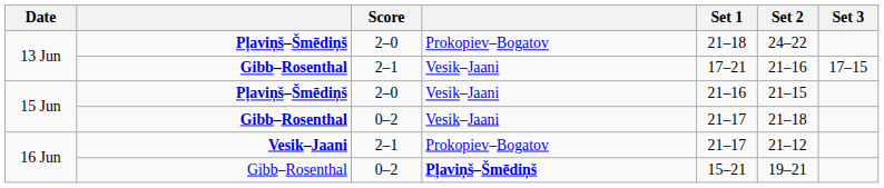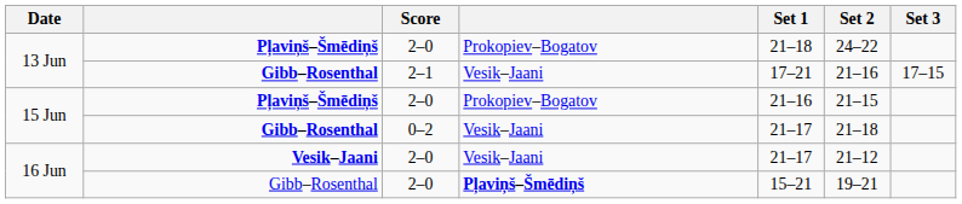 <table class="wikitable" style="text-align: center; font-size:90% ">
 <tr>
 <th width="60">Date</th>
 <th align="right" width="250"></th>
 <th width="60">Score</th>
 <th align="left" width="250"></th>
 <th width="50">Set 1</th>
 <th width="50">Set 2</th>
 <th width="50">Set 3</th>
 </tr>
 <tr>
 <td rowspan=2>13 Jun</td>
 <td align=right><strong><a href='#'>Pļaviņš</a>–<a href='#'>Šmēdiņš</a> </strong></td>
 <td align=center>2–0</td>
 <td align=left> <a href='#'>Prokopiev</a>–<a href='#'>Bogatov</a></td>
 <td>21–18</td>
 <td>24–22</td>
 <td></td>
 </tr>
 <tr>
 <td align=right><strong><a href='#'>Gibb</a>–<a href='#'>Rosenthal</a> </strong></td>
 <td align=center>2–1</td>
 <td align=left> <a href='#'>Vesik</a>–<a href='#'>Jaani</a></td>
 <td>17–21</td>
 <td>21–16</td>
 <td>17–15</td>
 </tr>
 <tr>
 <td rowspan=2>15 Jun</td>
 <td align=right><strong><a href='#'>Pļaviņš</a>–<a href='#'>Šmēdiņš</a> </strong></td>
 <td align=center>2–0</td>
-<td align=left> <a href='#'>Vesik</a>–<a href='#'>Jaani</a></td>
+<td align=left> <a href='#'>Prokopiev</a>–<a href='#'>Bogatov</a></td>
 <td>21–16</td>
 <td>21–15</td>
 <td></td>
 </tr>
 <tr>
 <td align=right><strong><a href='#'>Gibb</a>–<a href='#'>Rosenthal</a> </strong></td>
 <td align=center>0–2</td>
 <td align=left> <a href='#'>Vesik</a>–<a href='#'>Jaani</a></td>
 <td>21–17</td>
 <td>21–18</td>
 <td></td>
 </tr>
 <tr>
 <td rowspan=2>16 Jun</td>
 <td align=right><strong><a href='#'>Vesik</a>–<a href='#'>Jaani</a> </strong></td>
-<td align=center>2–1</td>
-<td align=left> <a href='#'>Prokopiev</a>–<a href='#'>Bogatov</a></td>
+<td align=center>2–0</td>
+<td align=left> <a href='#'>Vesik</a>–<a href='#'>Jaani</a></td>
 <td>21–17</td>
 <td>21–12</td>
 <td></td>
 </tr>
 <tr>
 <td align=right><a href='#'>Gibb</a>–<a href='#'>Rosenthal</a> </td>
-<td align=center>0–2</td>
+<td align=center>2–0</td>
 <td align=left> <strong><a href='#'>Pļaviņš</a>–<a href='#'>Šmēdiņš</a></strong></td>
 <td>15–21</td>
 <td>19–21</td>
 <td></td>
 </tr>
 </table>
